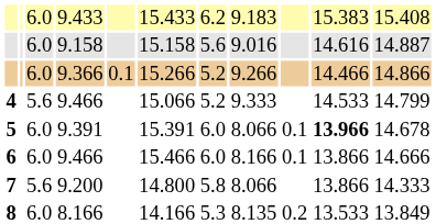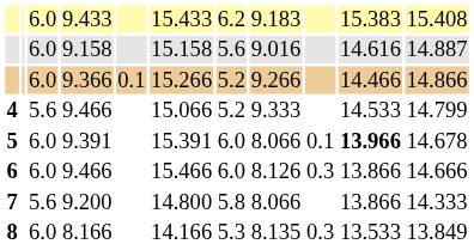 <table>
 <tr style="background:#fffcaf;">
 <th scope=row style="text-align:center"></th>
 <td align=left></td>
 <td>6.0</td>
 <td>9.433</td>
 <td></td>
 <td>15.433</td>
 <td>6.2</td>
 <td>9.183</td>
 <td></td>
 <td>15.383</td>
 <td>15.408</td>
 </tr>
 <tr style="background:#e5e5e5;">
 <th scope=row style="text-align:center"></th>
 <td align=left></td>
 <td>6.0</td>
 <td>9.158</td>
 <td></td>
 <td>15.158</td>
 <td>5.6</td>
 <td>9.016</td>
 <td></td>
 <td>14.616</td>
 <td>14.887</td>
 </tr>
 <tr style="background:#ec9;">
 <th scope=row style="text-align:center"></th>
 <td align=left></td>
 <td>6.0</td>
 <td>9.366</td>
 <td>0.1</td>
 <td>15.266</td>
 <td>5.2</td>
 <td>9.266</td>
 <td></td>
 <td>14.466</td>
 <td>14.866</td>
 </tr>
 <tr>
 <th scope=row style="text-align:center">4</th>
 <td align=left></td>
 <td>5.6</td>
 <td>9.466</td>
 <td></td>
 <td>15.066</td>
 <td>5.2</td>
 <td>9.333</td>
 <td></td>
 <td>14.533</td>
 <td>14.799</td>
 </tr>
 <tr>
 <th scope=row style="text-align:center">5</th>
 <td align=left></td>
 <td>6.0</td>
 <td>9.391</td>
 <td></td>
 <td>15.391</td>
 <td>6.0</td>
 <td>8.066</td>
 <td>0.1</td>
 <td><strong>13.966</strong></td>
 <td>14.678</td>
 </tr>
 <tr>
 <th scope=row style="text-align:center">6</th>
 <td align=left></td>
 <td>6.0</td>
 <td>9.466</td>
 <td></td>
 <td>15.466</td>
 <td>6.0</td>
-<td>8.166</td>
-<td>0.1</td>
+<td>8.126</td>
+<td>0.3</td>
 <td>13.866</td>
 <td>14.666</td>
 </tr>
 <tr>
 <th scope=row style="text-align:center">7</th>
 <td align=left></td>
 <td>5.6</td>
 <td>9.200</td>
 <td></td>
 <td>14.800</td>
 <td>5.8</td>
 <td>8.066</td>
 <td></td>
 <td>13.866</td>
 <td>14.333</td>
 </tr>
 <tr>
 <th scope=row style="text-align:center">8</th>
 <td align=left></td>
 <td>6.0</td>
 <td>8.166</td>
 <td></td>
 <td>14.166</td>
 <td>5.3</td>
 <td>8.135</td>
-<td>0.2</td>
+<td>0.3</td>
 <td>13.533</td>
 <td>13.849</td>
 </tr>
 <tr>
 </tr>
 </table>
